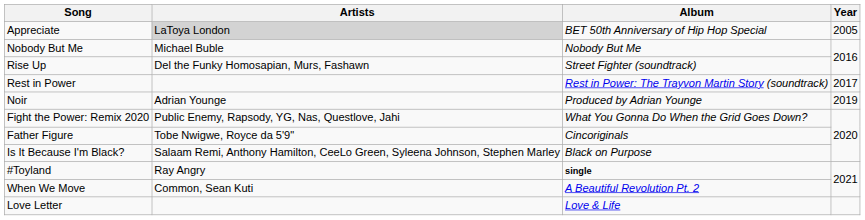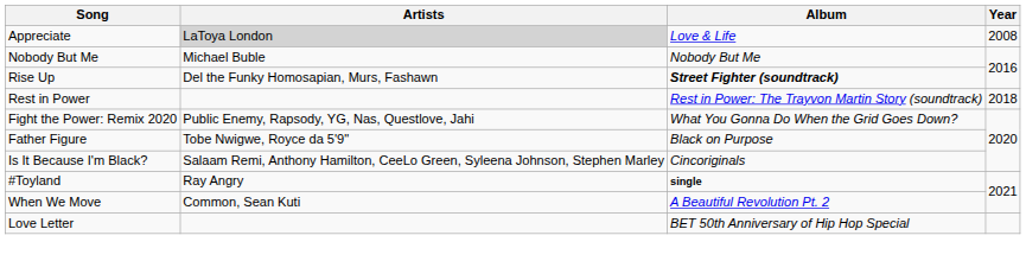 <table class="wikitable">
 <tr>
 <th>Song</th>
 <th>Artists</th>
 <th>Album</th>
 <th>Year</th>
 </tr>
 <tr>
 <td>Appreciate</td>
 <td style="background: lightgrey;">LaToya London</td>
-<td><em>BET 50th Anniversary of Hip Hop Special</em></td>
-<td>2005</td>
+<td><em><a href='#'>Love & Life</a></em></td>
+<td>2008</td>
 </tr>
 <tr>
 <td>Nobody But Me</td>
 <td>Michael Buble</td>
 <td><em>Nobody But Me</em></td>
 <td rowspan="2">2016</td>
 </tr>
 <tr>
 <td>Rise Up</td>
 <td>Del the Funky Homosapian, Murs, Fashawn</td>
-<td><em>Street Fighter (soundtrack)</em></td>
+<td><strong><em>Street Fighter (soundtrack)</em></strong></td>
 </tr>
 <tr>
 <td>Rest in Power</td>
 <td></td>
 <td><em><a href='#'>Rest in Power: The Trayvon Martin Story</a> (soundtrack)</em></td>
-<td>2017</td>
-</tr>
-<tr>
-<td>Noir</td>
-<td>Adrian Younge</td>
-<td><em>Produced by Adrian Younge</em></td>
-<td>2019</td>
+<td>2018</td>
 </tr>
 <tr>
 <td>Fight the Power: Remix 2020</td>
 <td>Public Enemy, Rapsody, YG, Nas, Questlove, Jahi</td>
 <td><em>What You Gonna Do When the Grid Goes Down?</em></td>
 <td rowspan="3">2020</td>
 </tr>
 <tr>
 <td>Father Figure</td>
 <td>Tobe Nwigwe, Royce da 5'9"</td>
-<td><em>Cincoriginals</em></td>
+<td><em>Black on Purpose</em></td>
 </tr>
 <tr>
 <td>Is It Because I'm Black?</td>
 <td>Salaam Remi, Anthony Hamilton, CeeLo Green, Syleena Johnson, Stephen Marley</td>
-<td><em>Black on Purpose</em></td>
+<td><em>Cincoriginals</em></td>
 </tr>
 <tr>
 <td>#Toyland</td>
 <td>Ray Angry</td>
 <td><strong><small>single</small></strong></td>
 <td rowspan="2">2021</td>
 </tr>
 <tr>
 <td>When We Move</td>
 <td>Common, Sean Kuti</td>
 <td><em><a href='#'>A Beautiful Revolution Pt. 2</a></em></td>
 </tr>
 <tr>
 <td>Love Letter</td>
 <td></td>
-<td><em><a href='#'>Love & Life</a></em></td>
+<td><em>BET 50th Anniversary of Hip Hop Special</em></td>
 <td></td>
 </tr>
 </table>
